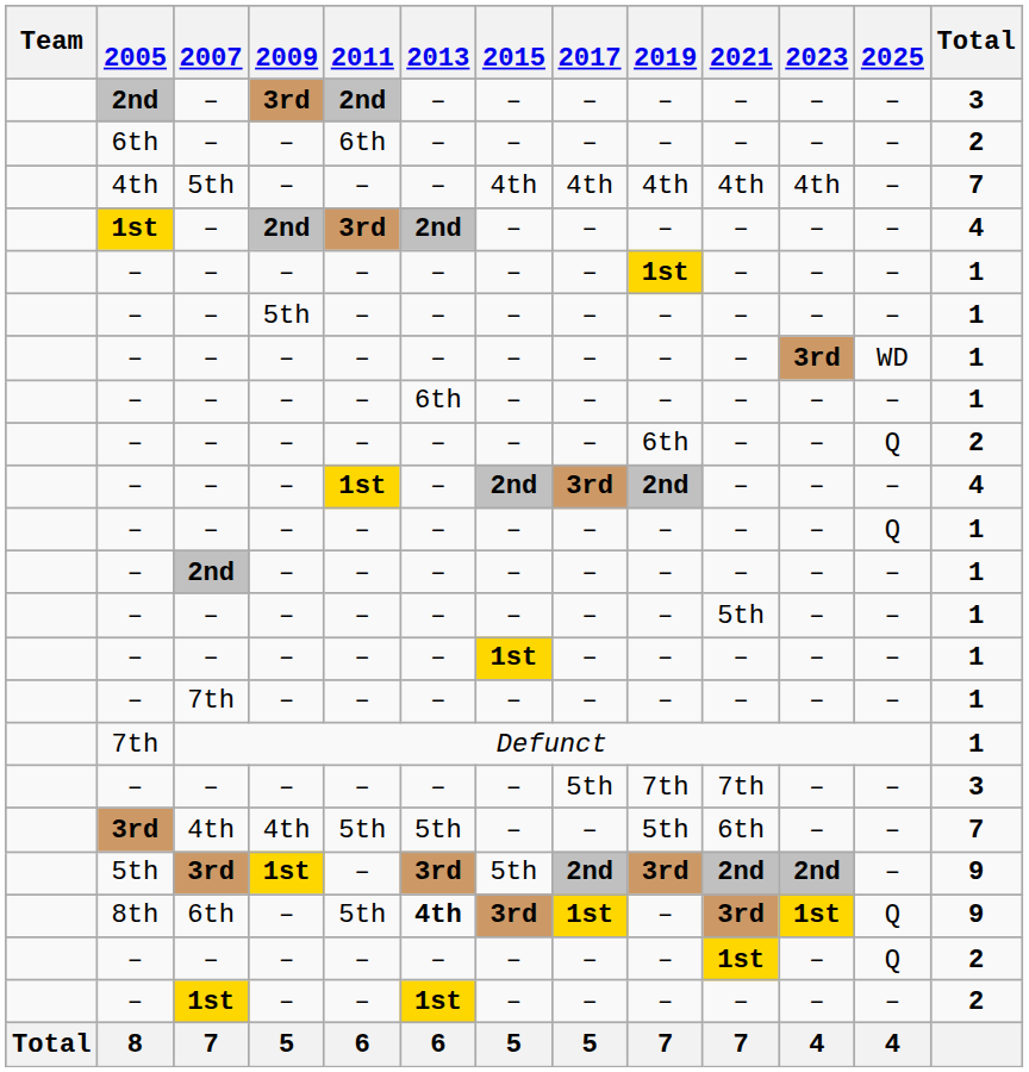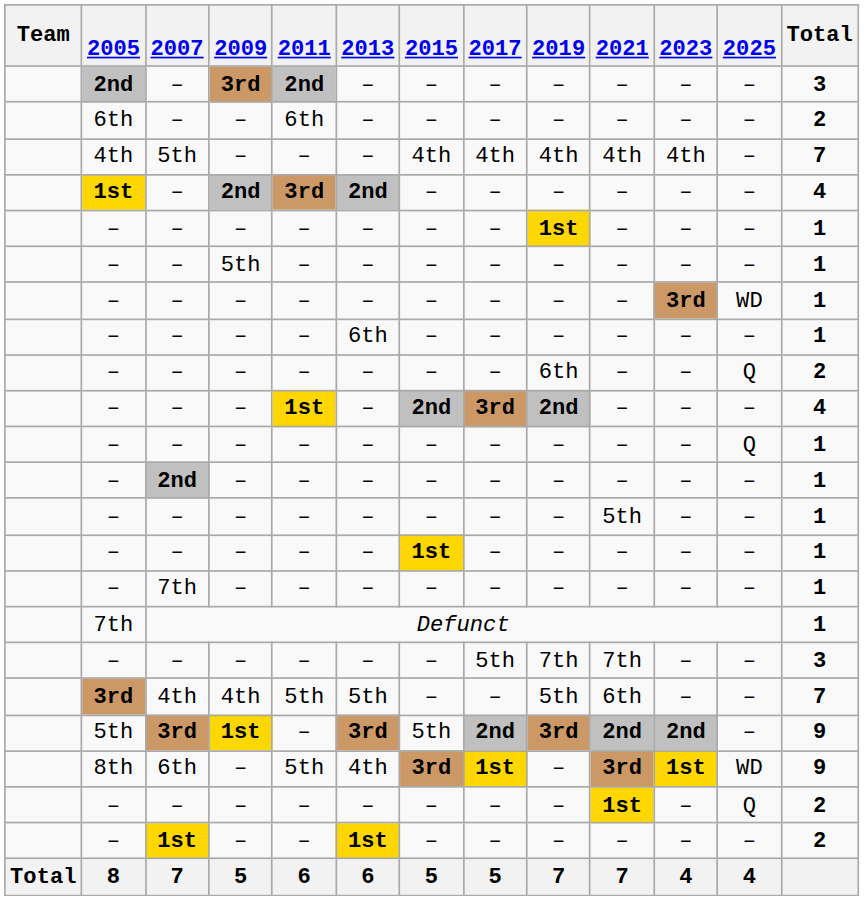 <table class="wikitable" style="text-align:center">
 <tr>
 <th>Team</th>
 <th><br><a href='#'>2005</a></th>
 <th><br><a href='#'>2007</a></th>
 <th><br><a href='#'>2009</a></th>
 <th><br><a href='#'>2011</a></th>
 <th><br><a href='#'>2013</a></th>
 <th><br><a href='#'>2015</a></th>
 <th><br><a href='#'>2017</a></th>
 <th><br><a href='#'>2019</a></th>
 <th><br><a href='#'>2021</a></th>
 <th><br><a href='#'>2023</a></th>
 <th><br><a href='#'>2025</a></th>
 <th>Total</th>
 </tr>
 <tr>
 <td align=left></td>
 <td bgcolor=silver><strong>2nd</strong></td>
 <td>–</td>
 <td bgcolor=cc9966><strong>3rd</strong></td>
 <td bgcolor=silver><strong>2nd</strong></td>
 <td>–</td>
 <td>–</td>
 <td>–</td>
 <td>–</td>
 <td>–</td>
 <td>–</td>
 <td>–</td>
 <td><strong>3</strong></td>
 </tr>
 <tr>
 <td align=left></td>
 <td>6th</td>
 <td>–</td>
 <td>–</td>
 <td>6th</td>
 <td>–</td>
 <td>–</td>
 <td>–</td>
 <td>–</td>
 <td>–</td>
 <td>–</td>
 <td>–</td>
 <td><strong>2</strong></td>
 </tr>
 <tr>
 <td align=left></td>
 <td>4th</td>
 <td>5th</td>
 <td>–</td>
 <td>–</td>
 <td>–</td>
 <td>4th</td>
 <td>4th</td>
 <td>4th</td>
 <td>4th</td>
 <td>4th</td>
 <td>–</td>
 <td><strong>7</strong></td>
 </tr>
 <tr>
 <td align=left></td>
 <td bgcolor=gold><strong>1st</strong></td>
 <td>–</td>
 <td bgcolor=silver><strong>2nd</strong></td>
 <td bgcolor=cc9966><strong>3rd</strong></td>
 <td bgcolor=silver><strong>2nd</strong></td>
 <td>–</td>
 <td>–</td>
 <td>–</td>
 <td>–</td>
 <td>–</td>
 <td>–</td>
 <td><strong>4</strong></td>
 </tr>
 <tr>
 <td align=left></td>
 <td>–</td>
 <td>–</td>
 <td>–</td>
 <td>–</td>
 <td>–</td>
 <td>–</td>
 <td>–</td>
 <td bgcolor=gold><strong>1st</strong></td>
 <td>–</td>
 <td>–</td>
 <td>–</td>
 <td><strong>1</strong></td>
 </tr>
 <tr>
 <td align=left></td>
 <td>–</td>
 <td>–</td>
 <td>5th</td>
 <td>–</td>
 <td>–</td>
 <td>–</td>
 <td>–</td>
 <td>–</td>
 <td>–</td>
 <td>–</td>
 <td>–</td>
 <td><strong>1</strong></td>
 </tr>
 <tr>
 <td align=left></td>
 <td>–</td>
 <td>–</td>
 <td>–</td>
 <td>–</td>
 <td>–</td>
 <td>–</td>
 <td>–</td>
 <td>–</td>
 <td>–</td>
 <td bgcolor=cc9966><strong>3rd</strong></td>
 <td>WD</td>
 <td><strong>1</strong></td>
 </tr>
 <tr>
 <td align=left></td>
 <td>–</td>
 <td>–</td>
 <td>–</td>
 <td>–</td>
 <td>6th</td>
 <td>–</td>
 <td>–</td>
 <td>–</td>
 <td>–</td>
 <td>–</td>
 <td>–</td>
 <td><strong>1</strong></td>
 </tr>
 <tr>
 <td align=left></td>
 <td>–</td>
 <td>–</td>
 <td>–</td>
 <td>–</td>
 <td>–</td>
 <td>–</td>
 <td>–</td>
 <td>6th</td>
 <td>–</td>
 <td>–</td>
 <td>Q</td>
 <td><strong>2</strong></td>
 </tr>
 <tr>
 <td align=left></td>
 <td>–</td>
 <td>–</td>
 <td>–</td>
 <td bgcolor=gold><strong>1st</strong></td>
 <td>–</td>
 <td bgcolor=silver><strong>2nd</strong></td>
 <td bgcolor=cc9966><strong>3rd</strong></td>
 <td bgcolor=silver><strong>2nd</strong></td>
 <td>–</td>
 <td>–</td>
 <td>–</td>
 <td><strong>4</strong></td>
 </tr>
 <tr>
 <td align=left></td>
 <td>–</td>
 <td>–</td>
 <td>–</td>
 <td>–</td>
 <td>–</td>
 <td>–</td>
 <td>–</td>
 <td>–</td>
 <td>–</td>
 <td>–</td>
 <td>Q</td>
 <td><strong>1</strong></td>
 </tr>
 <tr>
 <td align=left></td>
 <td>–</td>
 <td bgcolor=silver><strong>2nd</strong></td>
 <td>–</td>
 <td>–</td>
 <td>–</td>
 <td>–</td>
 <td>–</td>
 <td>–</td>
 <td>–</td>
 <td>–</td>
 <td>–</td>
 <td><strong>1</strong></td>
 </tr>
 <tr>
 <td align=left></td>
 <td>–</td>
 <td>–</td>
 <td>–</td>
 <td>–</td>
 <td>–</td>
 <td>–</td>
 <td>–</td>
 <td>–</td>
 <td>5th</td>
 <td>–</td>
 <td>–</td>
 <td><strong>1</strong></td>
 </tr>
 <tr>
 <td align=left></td>
 <td>–</td>
 <td>–</td>
 <td>–</td>
 <td>–</td>
 <td>–</td>
 <td bgcolor=gold><strong>1st</strong></td>
 <td>–</td>
 <td>–</td>
 <td>–</td>
 <td>–</td>
 <td>–</td>
 <td><strong>1</strong></td>
 </tr>
 <tr>
 <td align=left></td>
 <td>–</td>
 <td>7th</td>
 <td>–</td>
 <td>–</td>
 <td>–</td>
 <td>–</td>
 <td>–</td>
 <td>–</td>
 <td>–</td>
 <td>–</td>
 <td>–</td>
 <td><strong>1</strong></td>
 </tr>
 <tr>
 <td align=left></td>
 <td>7th</td>
 <td colspan=10><em>Defunct</em></td>
 <td><strong>1</strong></td>
 </tr>
 <tr>
 <td align=left></td>
 <td>–</td>
 <td>–</td>
 <td>–</td>
 <td>–</td>
 <td>–</td>
 <td>–</td>
 <td>5th</td>
 <td>7th</td>
 <td>7th</td>
 <td>–</td>
 <td>–</td>
 <td><strong>3</strong></td>
 </tr>
 <tr>
 <td align=left></td>
 <td bgcolor=cc9966><strong>3rd</strong></td>
 <td>4th</td>
 <td>4th</td>
 <td>5th</td>
 <td>5th</td>
 <td>–</td>
 <td>–</td>
 <td>5th</td>
 <td>6th</td>
 <td>–</td>
 <td>–</td>
 <td><strong>7</strong></td>
 </tr>
 <tr>
 <td align=left></td>
 <td>5th</td>
 <td bgcolor=cc9966><strong>3rd</strong></td>
 <td bgcolor=gold><strong>1st</strong></td>
 <td>–</td>
 <td bgcolor=cc9966><strong>3rd</strong></td>
 <td>5th</td>
 <td bgcolor=silver><strong>2nd</strong></td>
 <td bgcolor=cc9966><strong>3rd</strong></td>
 <td bgcolor=silver><strong>2nd</strong></td>
 <td bgcolor=silver><strong>2nd</strong></td>
 <td>–</td>
 <td><strong>9</strong></td>
 </tr>
 <tr>
 <td align=left></td>
 <td>8th</td>
 <td>6th</td>
 <td>–</td>
 <td>5th</td>
-<td><strong>4th</strong></td>
+<td>4th</td>
 <td bgcolor=cc9966><strong>3rd</strong></td>
 <td bgcolor=gold><strong>1st</strong></td>
 <td>–</td>
 <td bgcolor=cc9966><strong>3rd</strong></td>
 <td bgcolor=gold><strong>1st</strong></td>
-<td>Q</td>
+<td>WD</td>
 <td><strong>9</strong></td>
 </tr>
 <tr>
 <td align=left></td>
 <td>–</td>
 <td>–</td>
 <td>–</td>
 <td>–</td>
 <td>–</td>
 <td>–</td>
 <td>–</td>
 <td>–</td>
 <td bgcolor=gold><strong>1st</strong></td>
 <td>–</td>
 <td>Q</td>
 <td><strong>2</strong></td>
 </tr>
 <tr>
 <td align=left></td>
 <td>–</td>
 <td bgcolor=gold><strong>1st</strong></td>
 <td>–</td>
 <td>–</td>
 <td bgcolor=gold><strong>1st</strong></td>
 <td>–</td>
 <td>–</td>
 <td>–</td>
 <td>–</td>
 <td>–</td>
 <td>–</td>
 <td><strong>2</strong></td>
 </tr>
 <tr>
 <th>Total</th>
 <th>8</th>
 <th>7</th>
 <th>5</th>
 <th>6</th>
 <th>6</th>
 <th>5</th>
 <th>5</th>
 <th>7</th>
 <th>7</th>
 <th>4</th>
 <th>4</th>
 <th></th>
 </tr>
 </table>
